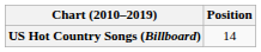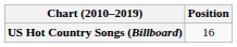 <table class="wikitable plainrowheaders" style="text-align:center">
 <tr>
 <th scope="col">Chart (2010–2019)</th>
 <th scope="col">Position</th>
 </tr>
 <tr>
 <th scope="row">US Hot Country Songs (<em>Billboard</em>)</th>
-<td>14</td>
+<td>16</td>
 </tr>
 </table>
